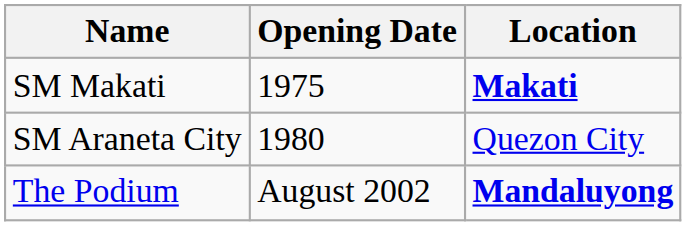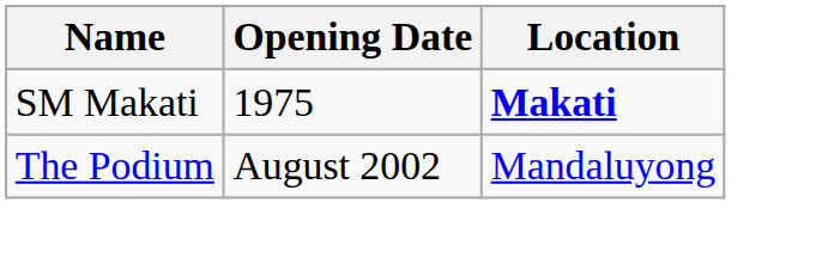 <table class="wikitable sortable mw-datatable sticky-header">
 <tr>
 <th>Name</th>
 <th>Opening Date</th>
 <th>Location</th>
 </tr>
 <tr>
 <td>SM Makati</td>
 <td>1975</td>
 <td><strong><a href='#'>Makati</a></strong></td>
 </tr>
 <tr>
-<td>SM Araneta City<br></td>
-<td>1980</td>
-<td><a href='#'>Quezon City</a></td>
-</tr>
-<tr>
 <td><a href='#'>The Podium</a></td>
 <td>August 2002</td>
-<td><strong><a href='#'>Mandaluyong</a></strong></td>
+<td><a href='#'>Mandaluyong</a></td>
 </tr>
 </table>
